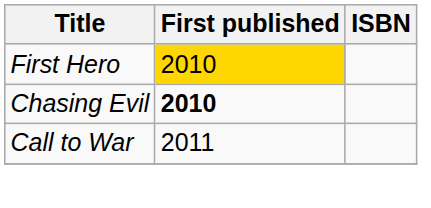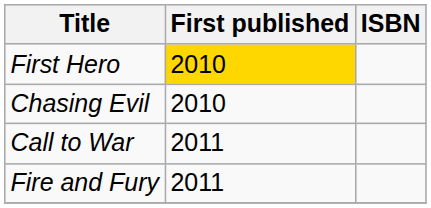 <table class="wikitable sortable nowraplinks">
 <tr>
 <th scope="col">Title</th>
 <th scope="col">First published</th>
 <th scope="col">ISBN</th>
 </tr>
 <tr>
 <td><em>First Hero</em></td>
 <td style="background: gold;">2010</td>
 <td></td>
 </tr>
 <tr>
 <td><em>Chasing Evil</em></td>
-<td><strong>2010</strong></td>
+<td>2010</td>
 <td></td>
 </tr>
 <tr>
 <td><em>Call to War</em></td>
 <td>2011</td>
 <td></td>
 </tr>
 <tr>
+<td><em>Fire and Fury</em></td>
+<td>2011</td>
+<td></td>
+</tr>
+<tr>
 </tr>
 </table>
